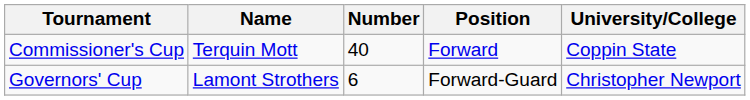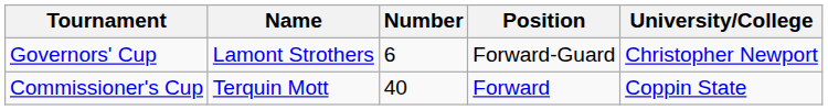 <table class="wikitable">
 <tr>
 <th>Tournament</th>
 <th>Name</th>
 <th>Number</th>
 <th>Position</th>
 <th>University/College</th>
 </tr>
 <tr>
+<td><a href='#'>Governors' Cup</a></td>
+<td><a href='#'>Lamont Strothers</a></td>
+<td>6</td>
+<td>Forward-Guard</td>
+<td><a href='#'>Christopher Newport</a></td>
+</tr>
+<tr>
 <td><a href='#'>Commissioner's Cup</a></td>
 <td><a href='#'>Terquin Mott</a></td>
 <td>40</td>
 <td><a href='#'>Forward</a></td>
 <td><a href='#'>Coppin State</a></td>
 </tr>
-<tr>
-<td><a href='#'>Governors' Cup</a></td>
-<td><a href='#'>Lamont Strothers</a></td>
-<td>6</td>
-<td>Forward-Guard</td>
-<td><a href='#'>Christopher Newport</a></td>
-</tr>
 </table>
